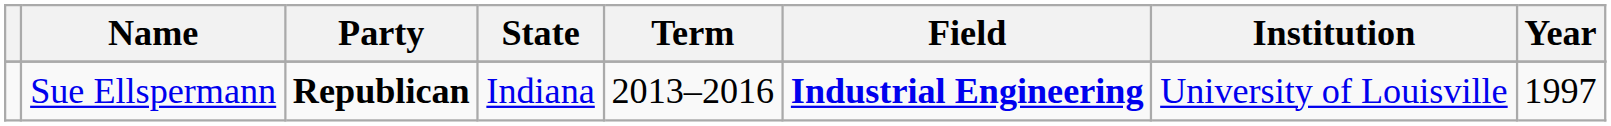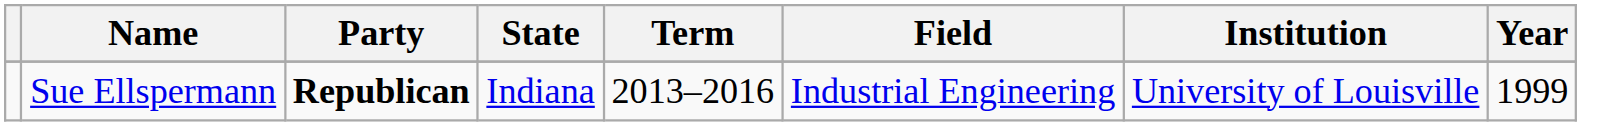 <table class="wikitable sortable">
 <tr>
 <th></th>
 <th>Name</th>
 <th>Party</th>
 <th>State</th>
 <th>Term</th>
 <th>Field</th>
 <th>Institution</th>
 <th>Year</th>
 </tr>
 <tr>
 </tr>
 <tr>
 <td></td>
 <td><a href='#'>Sue Ellspermann</a></td>
 <td><strong>Republican</strong></td>
 <td><a href='#'>Indiana</a></td>
 <td>2013–2016</td>
-<td><strong><a href='#'>Industrial Engineering</a></strong></td>
+<td><a href='#'>Industrial Engineering</a></td>
 <td><a href='#'>University of Louisville</a></td>
-<td>1997</td>
+<td>1999</td>
 </tr>
 </table>
